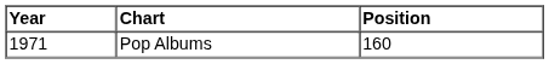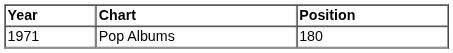 <table border=1 cellspacing=0 cellpadding=2 width="500px">
 <tr>
 <th align="left">Year</th>
 <th align="left">Chart</th>
 <th align="left">Position</th>
 </tr>
 <tr>
 <td align="left">1971</td>
 <td align="left">Pop Albums</td>
-<td align="left">160</td>
+<td align="left">180</td>
 </tr>
 <tr>
 </tr>
 </table>
